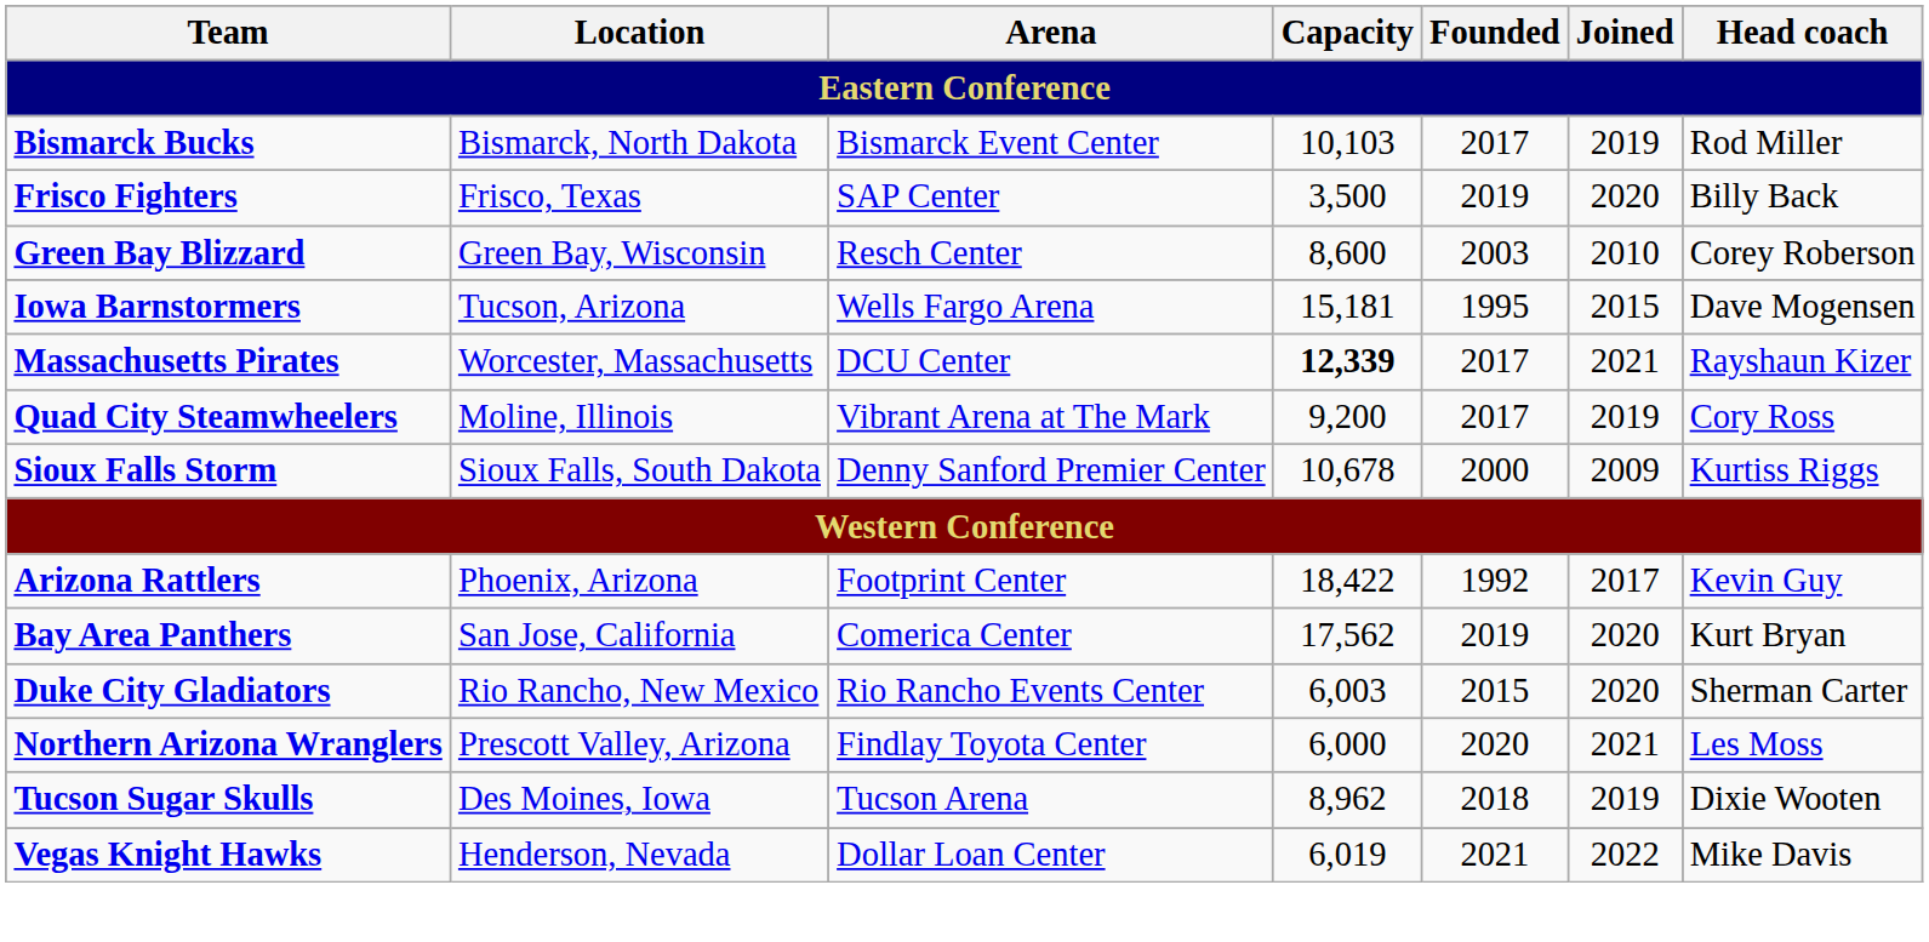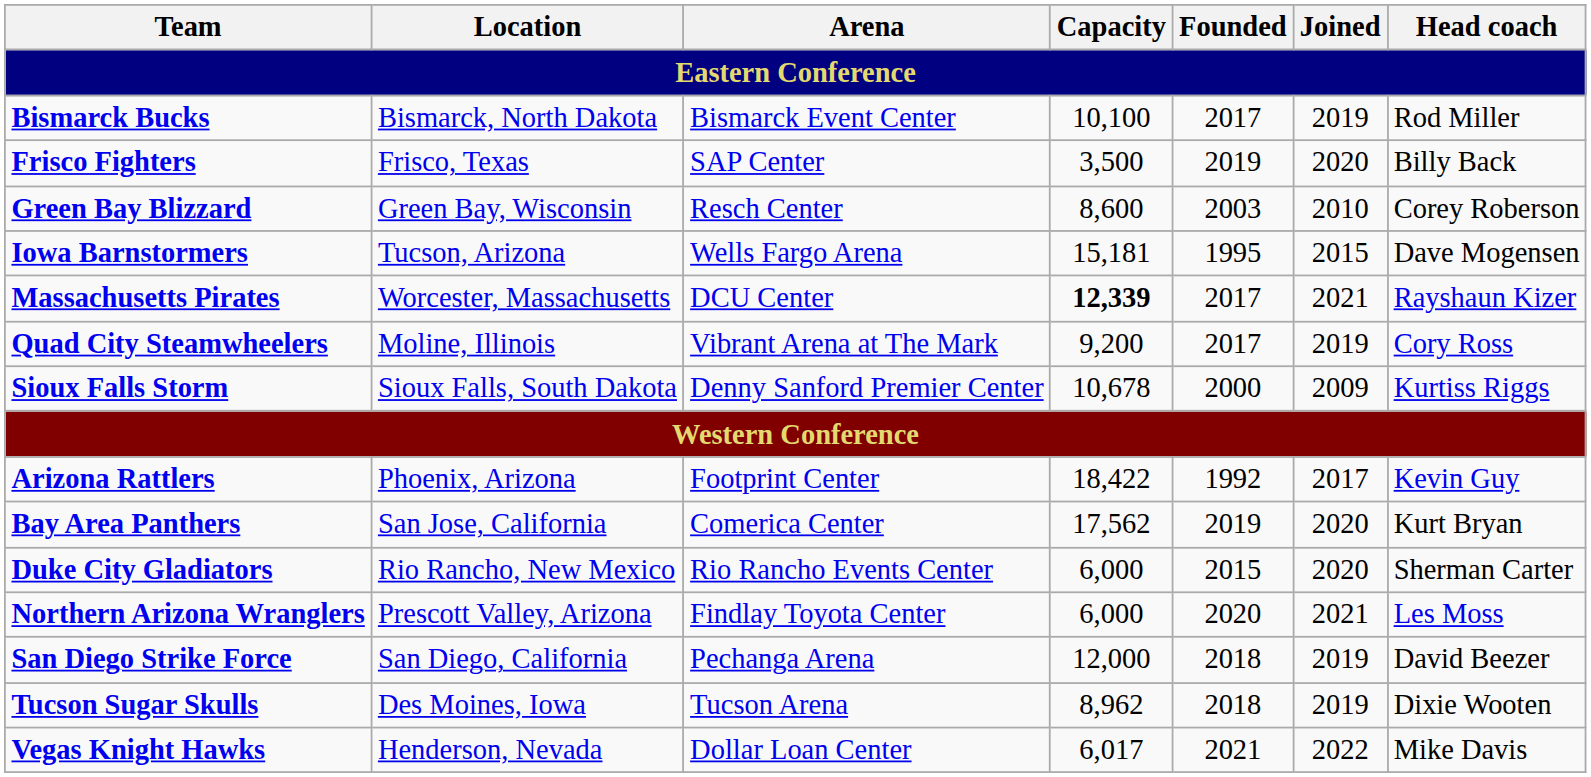 <table class="wikitable sortable" style="text-align:left">
 <tr>
 <th>Team</th>
 <th>Location</th>
 <th>Arena</th>
 <th>Capacity</th>
 <th>Founded</th>
 <th>Joined</th>
 <th>Head coach</th>
 </tr>
 <tr>
 <th colspan=7 style="color:#E4D96F; background-color:#000080">Eastern Conference</th>
 </tr>
 <tr>
 <td><strong><a href='#'>Bismarck Bucks</a></strong></td>
 <td><a href='#'>Bismarck, North Dakota</a></td>
 <td><a href='#'>Bismarck Event Center</a></td>
-<td align=center>10,103</td>
+<td align=center>10,100</td>
 <td align=center>2017</td>
 <td align=center>2019</td>
 <td>Rod Miller</td>
 </tr>
 <tr>
 <td><strong><a href='#'>Frisco Fighters</a></strong></td>
 <td><a href='#'>Frisco, Texas</a></td>
 <td><a href='#'>SAP Center</a></td>
 <td align=center>3,500</td>
 <td align=center>2019</td>
 <td align=center>2020</td>
 <td>Billy Back</td>
 </tr>
 <tr>
 <td><strong><a href='#'>Green Bay Blizzard</a></strong></td>
 <td><a href='#'>Green Bay, Wisconsin</a></td>
 <td><a href='#'>Resch Center</a></td>
 <td align=center>8,600</td>
 <td align=center>2003</td>
 <td align=center>2010</td>
 <td>Corey Roberson</td>
 </tr>
 <tr>
 <td><strong><a href='#'>Iowa Barnstormers</a></strong></td>
 <td><a href='#'>Tucson, Arizona</a></td>
 <td><a href='#'>Wells Fargo Arena</a></td>
 <td align=center>15,181</td>
 <td align=center>1995</td>
 <td align=center>2015</td>
 <td>Dave Mogensen</td>
 </tr>
 <tr>
 <td><strong><a href='#'>Massachusetts Pirates</a></strong></td>
 <td><a href='#'>Worcester, Massachusetts</a></td>
 <td><a href='#'>DCU Center</a></td>
 <td align=center><strong>12,339</strong></td>
 <td align=center>2017</td>
 <td align=center>2021</td>
 <td><a href='#'>Rayshaun Kizer</a></td>
 </tr>
 <tr>
 <td><strong><a href='#'>Quad City Steamwheelers</a></strong></td>
 <td><a href='#'>Moline, Illinois</a></td>
 <td><a href='#'>Vibrant Arena at The Mark</a></td>
 <td align=center>9,200</td>
 <td align=center>2017</td>
 <td align=center>2019</td>
 <td><a href='#'>Cory Ross</a></td>
 </tr>
 <tr>
 <td><strong><a href='#'>Sioux Falls Storm</a></strong></td>
 <td><a href='#'>Sioux Falls, South Dakota</a></td>
 <td><a href='#'>Denny Sanford Premier Center</a></td>
 <td align=center>10,678</td>
 <td align=center>2000</td>
 <td align=center>2009</td>
 <td><a href='#'>Kurtiss Riggs</a></td>
 </tr>
 <tr>
 <th colspan=7 style="color:#E4D96F; background-color:#800000">Western Conference</th>
 </tr>
 <tr>
 <td><strong><a href='#'>Arizona Rattlers</a></strong></td>
 <td><a href='#'>Phoenix, Arizona</a></td>
 <td><a href='#'>Footprint Center</a></td>
 <td align=center>18,422</td>
 <td align=center>1992</td>
 <td align=center>2017</td>
 <td><a href='#'>Kevin Guy</a></td>
 </tr>
 <tr>
 <td><strong><a href='#'>Bay Area Panthers</a></strong></td>
 <td><a href='#'>San Jose, California</a></td>
 <td><a href='#'>Comerica Center</a></td>
 <td align=center>17,562</td>
 <td align=center>2019</td>
 <td align=center>2020</td>
 <td>Kurt Bryan</td>
 </tr>
 <tr>
 <td><strong><a href='#'>Duke City Gladiators</a></strong></td>
 <td><a href='#'>Rio Rancho, New Mexico</a></td>
 <td><a href='#'>Rio Rancho Events Center</a></td>
-<td align=center>6,003</td>
+<td align=center>6,000</td>
 <td align=center>2015</td>
 <td align=center>2020</td>
 <td>Sherman Carter</td>
 </tr>
 <tr>
 <td><strong><a href='#'>Northern Arizona Wranglers</a></strong></td>
 <td><a href='#'>Prescott Valley, Arizona</a></td>
 <td><a href='#'>Findlay Toyota Center</a></td>
 <td align=center>6,000</td>
 <td align=center>2020</td>
 <td align=center>2021</td>
 <td><a href='#'>Les Moss</a></td>
 </tr>
 <tr>
+<td><strong><a href='#'>San Diego Strike Force</a></strong></td>
+<td><a href='#'>San Diego, California</a></td>
+<td><a href='#'>Pechanga Arena</a></td>
+<td align=center>12,000</td>
+<td align=center>2018</td>
+<td align=center>2019</td>
+<td>David Beezer</td>
+</tr>
+<tr>
 <td><strong><a href='#'>Tucson Sugar Skulls</a></strong></td>
 <td><a href='#'>Des Moines, Iowa</a></td>
 <td><a href='#'>Tucson Arena</a></td>
 <td align=center>8,962</td>
 <td align=center>2018</td>
 <td align=center>2019</td>
 <td>Dixie Wooten</td>
 </tr>
 <tr>
 <td><strong><a href='#'>Vegas Knight Hawks</a></strong></td>
 <td><a href='#'>Henderson, Nevada</a></td>
 <td><a href='#'>Dollar Loan Center</a></td>
-<td align=center>6,019</td>
+<td align=center>6,017</td>
 <td align=center>2021</td>
 <td align=center>2022</td>
 <td>Mike Davis</td>
 </tr>
 </table>
